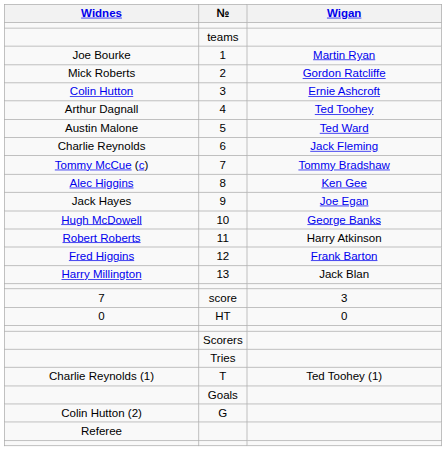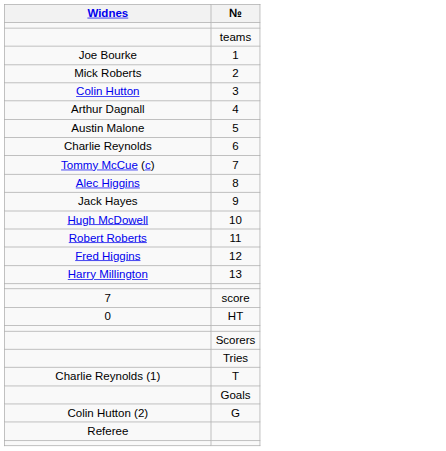 <table class="wikitable" style="text-align:center;">
 <tr>
 <th width=280 abbr="Widnes"><a href='#'>Widnes</a></th>
 <th width=60 abbr="Number">№</th>
-<th width=280 abbr="Wigan"><a href='#'>Wigan</a></th>
 </tr>
 <tr>
-<td></td>
 <td></td>
 <td></td>
 </tr>
 <tr>
 <td></td>
 <td>teams</td>
-<td></td>
 </tr>
 <tr>
 <td>Joe Bourke </td>
 <td>1</td>
-<td><a href='#'>Martin Ryan</a></td>
 </tr>
 <tr>
 <td>Mick Roberts </td>
 <td>2</td>
-<td><a href='#'>Gordon Ratcliffe</a></td>
 </tr>
 <tr>
 <td><a href='#'>Colin Hutton</a></td>
 <td>3</td>
-<td><a href='#'>Ernie Ashcroft</a></td>
 </tr>
 <tr>
 <td>Arthur Dagnall </td>
 <td>4</td>
-<td><a href='#'>Ted Toohey</a></td>
 </tr>
 <tr>
 <td>Austin Malone </td>
 <td>5</td>
-<td><a href='#'>Ted Ward</a></td>
 </tr>
 <tr>
 <td>Charlie Reynolds </td>
 <td>6</td>
-<td><a href='#'>Jack Fleming</a></td>
 </tr>
 <tr>
 <td><a href='#'>Tommy McCue</a> (<a href='#'>c</a>)</td>
 <td>7</td>
-<td><a href='#'>Tommy Bradshaw</a></td>
 </tr>
 <tr>
 <td><a href='#'>Alec Higgins</a></td>
 <td>8</td>
-<td><a href='#'>Ken Gee</a></td>
 </tr>
 <tr>
 <td>Jack Hayes </td>
 <td>9</td>
-<td><a href='#'>Joe Egan</a></td>
 </tr>
 <tr>
 <td><a href='#'>Hugh McDowell</a></td>
 <td>10</td>
-<td><a href='#'>George Banks</a></td>
 </tr>
 <tr>
 <td><a href='#'>Robert Roberts</a></td>
 <td>11</td>
-<td>Harry Atkinson </td>
 </tr>
 <tr>
 <td><a href='#'>Fred Higgins</a></td>
 <td>12</td>
-<td><a href='#'>Frank Barton</a></td>
 </tr>
 <tr>
 <td><a href='#'>Harry Millington</a></td>
 <td>13</td>
-<td>Jack Blan </td>
 </tr>
 <tr>
-<td></td>
 <td></td>
 <td></td>
 </tr>
 <tr>
 <td>7</td>
 <td>score</td>
-<td>3</td>
 </tr>
 <tr>
 <td>0</td>
 <td>HT</td>
-<td>0</td>
 </tr>
 <tr>
-<td></td>
 <td></td>
 <td></td>
 </tr>
 <tr>
 <td></td>
 <td>Scorers</td>
-<td></td>
 </tr>
 <tr>
 <td></td>
 <td>Tries</td>
-<td></td>
 </tr>
 <tr>
 <td>Charlie Reynolds (1)</td>
 <td>T</td>
-<td>Ted Toohey (1)</td>
 </tr>
 <tr>
 <td></td>
 <td>Goals</td>
-<td></td>
 </tr>
 <tr>
 <td>Colin Hutton (2)</td>
 <td>G</td>
-<td></td>
 </tr>
 <tr>
 <td>Referee</td>
-<td></td>
 <td></td>
 </tr>
 <tr>
 <td></td>
 <td></td>
-<td></td>
 </tr>
 </table>
